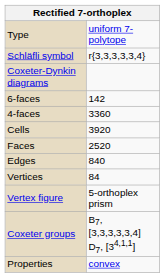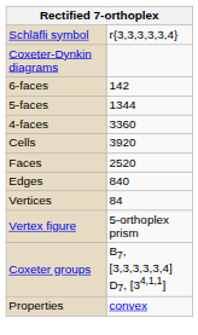 <table class="wikitable" align="right" style="margin-left:10px" width="250">
 <tr>
 <th bgcolor=#e7dcc3 colspan=2>Rectified 7-orthoplex</th>
-</tr>
-<tr>
-<td bgcolor=#e7dcc3>Type</td>
-<td><a href='#'>uniform 7-polytope</a></td>
 </tr>
 <tr>
 <td bgcolor=#e7dcc3><a href='#'>Schläfli symbol</a></td>
 <td>r{3,3,3,3,3,4}</td>
 </tr>
 <tr>
 <td bgcolor=#e7dcc3><a href='#'>Coxeter-Dynkin diagrams</a></td>
 <td><br></td>
 </tr>
 <tr>
 <td bgcolor=#e7dcc3>6-faces</td>
 <td>142</td>
+</tr>
+<tr>
+<td bgcolor=#e7dcc3>5-faces</td>
+<td>1344</td>
 </tr>
 <tr>
 <td bgcolor=#e7dcc3>4-faces</td>
 <td>3360</td>
 </tr>
 <tr>
 <td bgcolor=#e7dcc3>Cells</td>
 <td>3920</td>
 </tr>
 <tr>
 <td bgcolor=#e7dcc3>Faces</td>
 <td>2520</td>
 </tr>
 <tr>
 <td bgcolor=#e7dcc3>Edges</td>
 <td>840</td>
 </tr>
 <tr>
 <td bgcolor=#e7dcc3>Vertices</td>
 <td>84</td>
 </tr>
 <tr>
 <td bgcolor=#e7dcc3><a href='#'>Vertex figure</a></td>
 <td>5-orthoplex prism</td>
 </tr>
 <tr>
 <td bgcolor=#e7dcc3><a href='#'>Coxeter groups</a></td>
 <td>B<sub>7</sub>, [3,3,3,3,3,4]<br>D<sub>7</sub>, [3<sup>4,1,1</sup>]</td>
 </tr>
 <tr>
 <td bgcolor=#e7dcc3>Properties</td>
 <td><a href='#'>convex</a></td>
 </tr>
 </table>
